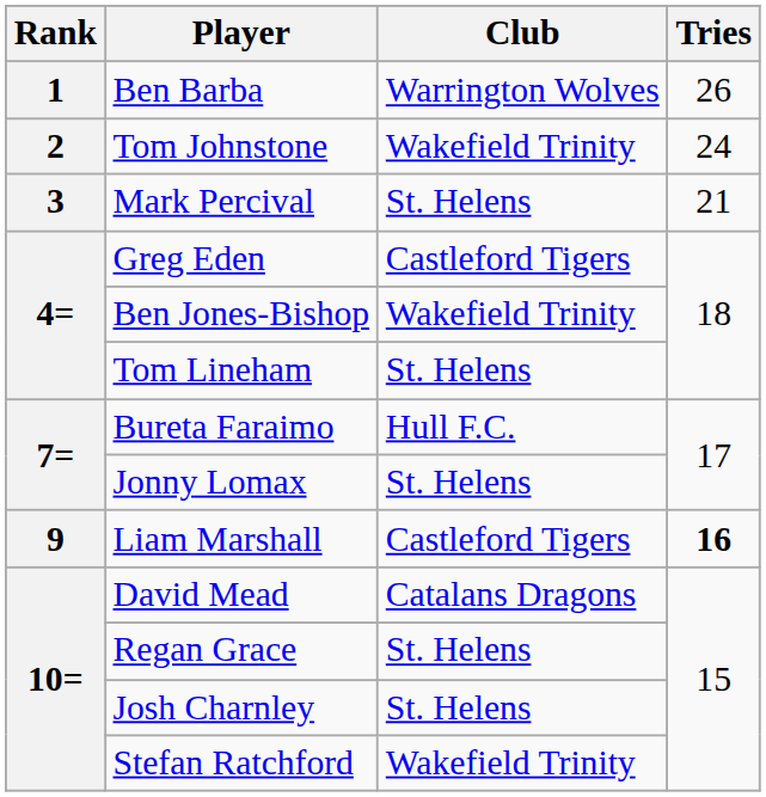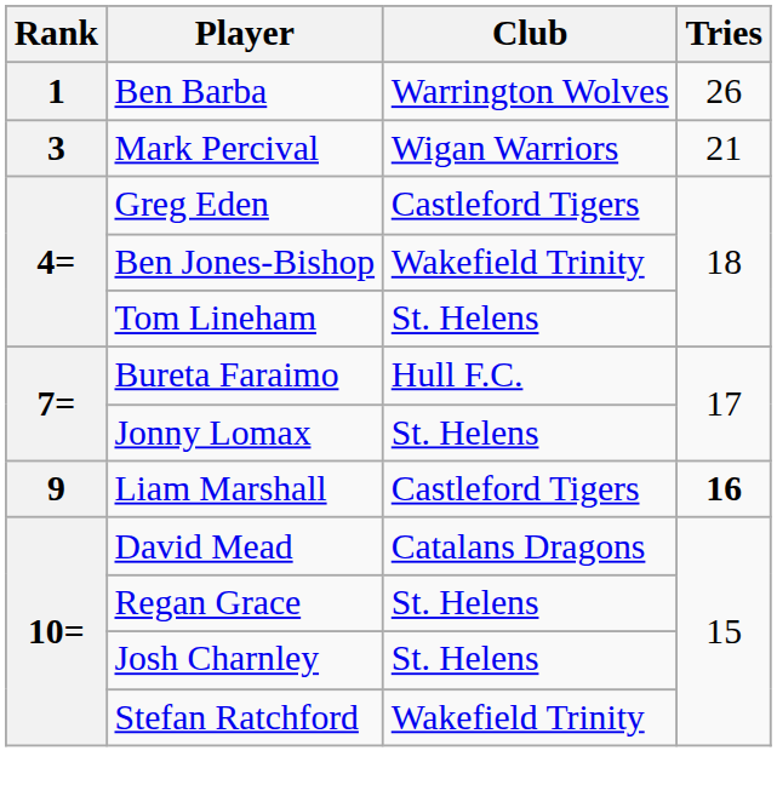 <table class="wikitable" style="text-align:center">
 <tr>
 <th>Rank</th>
 <th>Player</th>
 <th>Club</th>
 <th>Tries</th>
 </tr>
 <tr>
 <th>1</th>
 <td align="left"> <a href='#'>Ben Barba</a></td>
 <td align="left"> <a href='#'>Warrington Wolves</a></td>
 <td>26</td>
 </tr>
 <tr>
-<th>2</th>
-<td align="left"> <a href='#'>Tom Johnstone</a></td>
-<td align="left"> <a href='#'>Wakefield Trinity</a></td>
-<td>24</td>
-</tr>
-<tr>
 <th>3</th>
 <td align="left"> <a href='#'>Mark Percival</a></td>
-<td align="left"> <a href='#'>St. Helens</a></td>
+<td align="left"> <a href='#'>Wigan Warriors</a></td>
 <td>21</td>
 </tr>
 <tr>
 <th rowspan=3>4=</th>
 <td align="left"> <a href='#'>Greg Eden</a></td>
 <td align="left"> <a href='#'>Castleford Tigers</a></td>
 <td Rowspan=3>18</td>
 </tr>
 <tr>
 <td align="left"> <a href='#'>Ben Jones-Bishop</a></td>
 <td align="left"> <a href='#'>Wakefield Trinity</a></td>
 </tr>
 <tr>
 <td align="left"> <a href='#'>Tom Lineham</a></td>
 <td align="left"> <a href='#'>St. Helens</a></td>
 </tr>
 <tr>
 <th rowspan=2>7=</th>
 <td align="left"> <a href='#'>Bureta Faraimo</a></td>
 <td align="left"> <a href='#'>Hull F.C.</a></td>
 <td Rowspan=2>17</td>
 </tr>
 <tr>
 <td align="left"> <a href='#'>Jonny Lomax</a></td>
 <td align="left"> <a href='#'>St. Helens</a></td>
 </tr>
 <tr>
 <th>9</th>
 <td align="left"> <a href='#'>Liam Marshall</a></td>
 <td align="left"> <a href='#'>Castleford Tigers</a></td>
 <td><strong>16</strong></td>
 </tr>
 <tr>
 <th rowspan=4>10=</th>
 <td align="left"> <a href='#'>David Mead</a></td>
 <td align="left"> <a href='#'>Catalans Dragons</a></td>
 <td rowspan=4>15</td>
 </tr>
 <tr>
 <td align="left"> <a href='#'>Regan Grace</a></td>
 <td align="left"> <a href='#'>St. Helens</a></td>
 </tr>
 <tr>
 <td align="left"> <a href='#'>Josh Charnley</a></td>
 <td align="left"> <a href='#'>St. Helens</a></td>
 </tr>
 <tr>
 <td align="left"> <a href='#'>Stefan Ratchford</a></td>
 <td align="left"> <a href='#'>Wakefield Trinity</a></td>
 </tr>
 </table>
